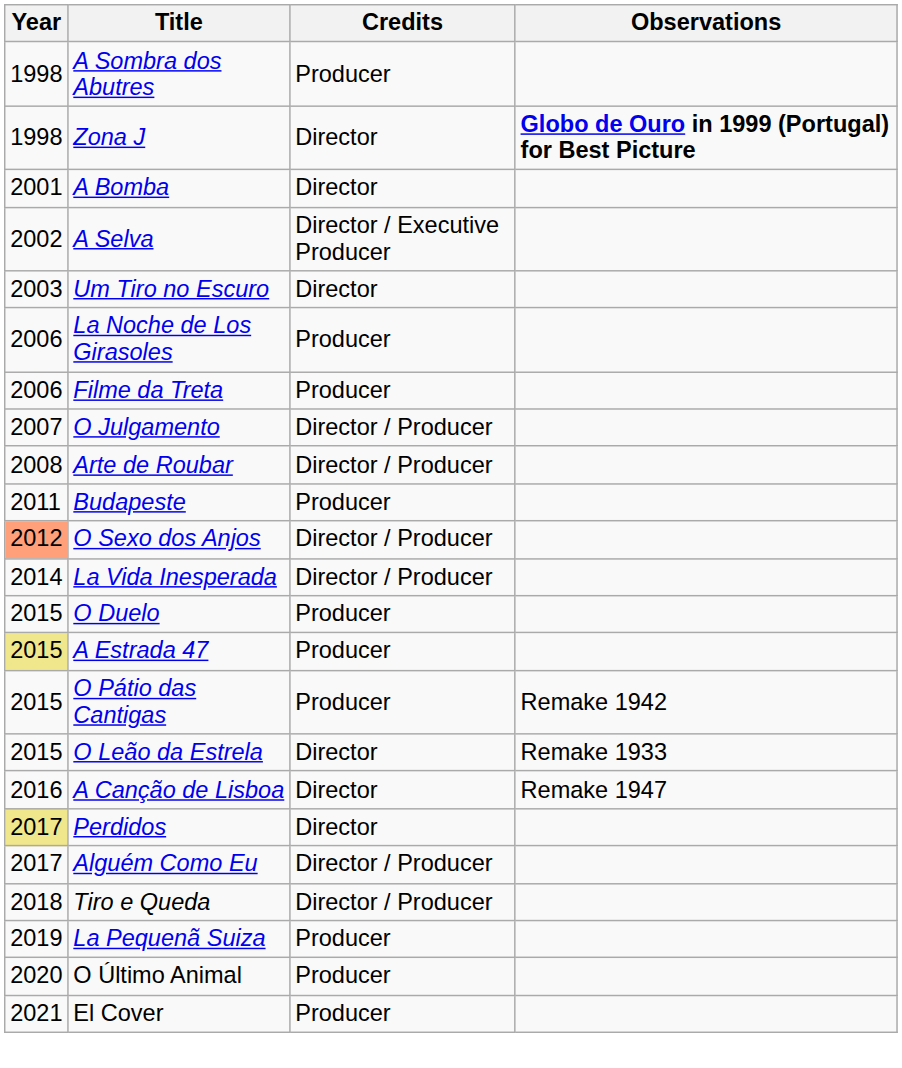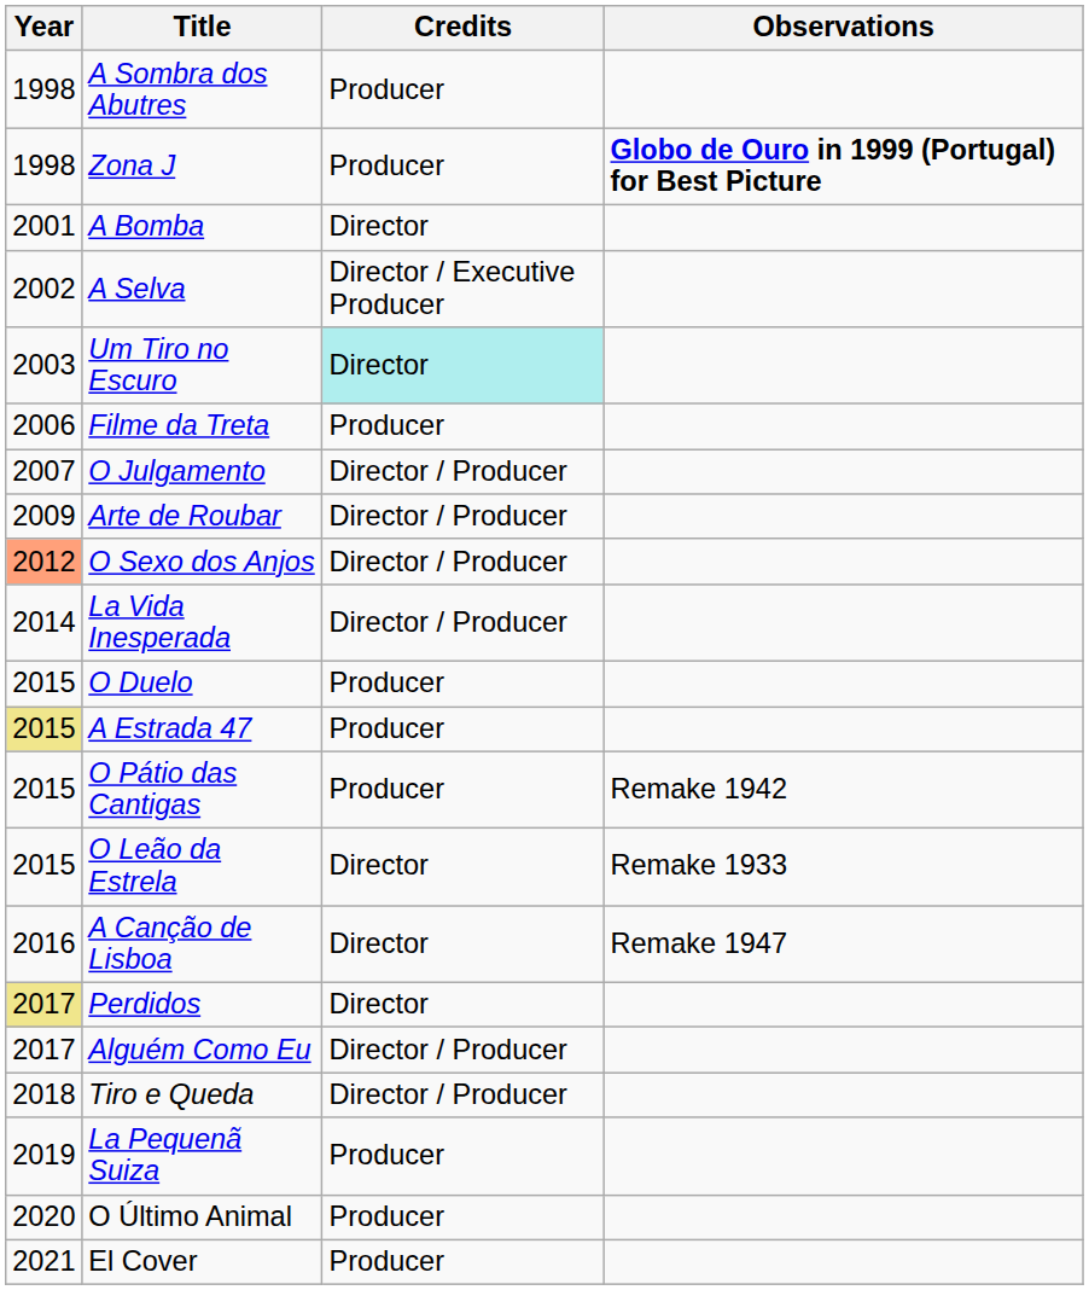 <table class="wikitable">
 <tr>
 <th>Year</th>
 <th>Title</th>
 <th>Credits</th>
 <th>Observations</th>
 </tr>
 <tr>
 <td>1998</td>
 <td><em><a href='#'>A Sombra dos Abutres</a></em></td>
 <td>Producer</td>
 <td></td>
 </tr>
 <tr>
 <td>1998</td>
 <td><em><a href='#'>Zona J</a></em></td>
-<td>Director</td>
+<td>Producer</td>
 <td><strong><a href='#'>Globo de Ouro</a> in 1999 (Portugal) for Best Picture</strong></td>
 </tr>
 <tr>
 <td>2001</td>
 <td><em><a href='#'>A Bomba</a></em></td>
 <td>Director</td>
 <td></td>
 </tr>
 <tr>
 <td>2002</td>
 <td><em><a href='#'>A Selva</a></em></td>
 <td>Director / Executive Producer</td>
 <td></td>
 </tr>
 <tr>
 <td>2003</td>
 <td><em><a href='#'>Um Tiro no Escuro</a></em></td>
-<td>Director</td>
-<td></td>
-</tr>
-<tr>
-<td>2006</td>
-<td><a href='#'><em>La Noche de Los Girasoles</em></a></td>
-<td>Producer</td>
+<td style="background: paleturquoise;">Director</td>
 <td></td>
 </tr>
 <tr>
 <td>2006</td>
 <td><a href='#'><em>Filme da Treta</em></a></td>
 <td>Producer</td>
 <td></td>
 </tr>
 <tr>
 <td>2007</td>
 <td><em><a href='#'>O Julgamento</a></em></td>
 <td>Director / Producer</td>
 <td></td>
 </tr>
 <tr>
-<td>2008</td>
+<td>2009</td>
 <td><em><a href='#'>Arte de Roubar</a></em></td>
 <td>Director / Producer</td>
-<td></td>
-</tr>
-<tr>
-<td>2011</td>
-<td><a href='#'><em>Budapeste</em></a></td>
-<td>Producer</td>
 <td></td>
 </tr>
 <tr>
 <td style="background: lightsalmon;">2012</td>
 <td><a href='#'><em>O Sexo dos Anjos</em></a></td>
 <td>Director / Producer</td>
 <td></td>
 </tr>
 <tr>
 <td>2014</td>
 <td><em><a href='#'>La Vida Inesperada</a></em></td>
 <td>Director / Producer</td>
 <td></td>
 </tr>
 <tr>
 <td>2015</td>
 <td><a href='#'><em>O Duelo</em></a></td>
 <td>Producer</td>
 <td></td>
 </tr>
 <tr>
 <td style="background: khaki;">2015</td>
 <td><em><a href='#'>A Estrada 47</a></em></td>
 <td>Producer</td>
 <td></td>
 </tr>
 <tr>
 <td>2015</td>
 <td><em><a href='#'>O Pátio das Cantigas</a></em></td>
 <td>Producer</td>
 <td>Remake 1942</td>
 </tr>
 <tr>
 <td>2015</td>
 <td><em><a href='#'>O Leão da Estrela</a></em></td>
 <td>Director</td>
 <td>Remake 1933</td>
 </tr>
 <tr>
 <td>2016</td>
 <td><a href='#'><em>A Canção de Lisboa</em></a></td>
 <td>Director</td>
 <td>Remake 1947</td>
 </tr>
 <tr>
 <td style="background: khaki;">2017</td>
 <td><em><a href='#'>Perdidos</a></em></td>
 <td>Director</td>
 <td></td>
 </tr>
 <tr>
 <td>2017</td>
 <td><em><a href='#'>Alguém Como Eu</a></em></td>
 <td>Director / Producer</td>
 <td></td>
 </tr>
 <tr>
 <td>2018</td>
 <td><em>Tiro e Queda</em></td>
 <td>Director / Producer</td>
 <td></td>
 </tr>
 <tr>
 <td>2019</td>
 <td><a href='#'><em>La Pequenã Suiza</em></a></td>
 <td>Producer</td>
 <td></td>
 </tr>
 <tr>
 <td>2020</td>
 <td>O Último Animal</td>
 <td>Producer</td>
 <td></td>
 </tr>
 <tr>
 <td>2021</td>
 <td>El Cover</td>
 <td>Producer</td>
 <td></td>
 </tr>
 </table>
